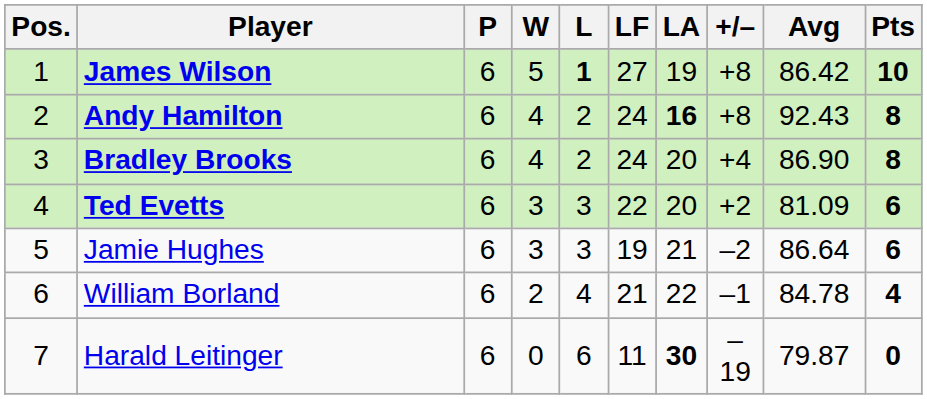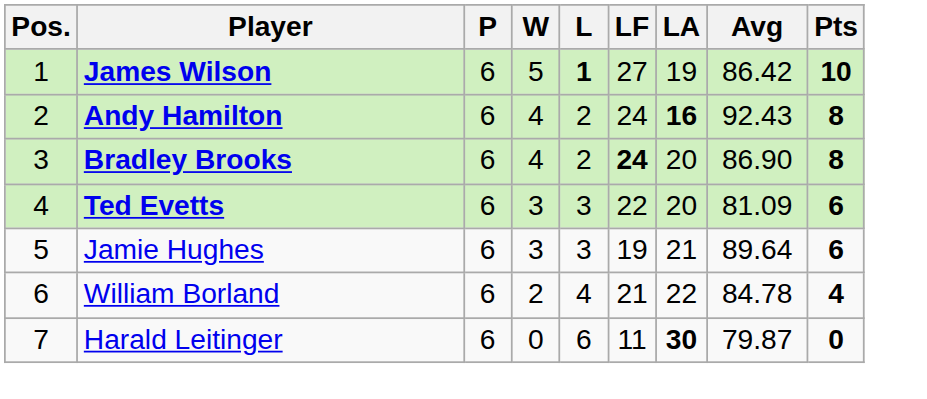 <table class="wikitable" style="text-align:center; margin: 1em auto 1em auto, align:left">
 <tr>
 <th width=20>Pos.</th>
 <th width=212>Player</th>
 <th width=20>P</th>
 <th width=20>W</th>
 <th width=20>L</th>
 <th width=20>LF</th>
 <th width=20>LA</th>
-<th width=25>+/–</th>
 <th width=50>Avg</th>
 <th width=20>Pts</th>
 </tr>
 <tr style="background:#D0F0C0;">
 <td>1</td>
 <td align=left> <strong><a href='#'>James Wilson</a></strong></td>
 <td>6</td>
 <td>5</td>
 <td><strong>1</strong></td>
 <td>27</td>
 <td>19</td>
-<td>+8</td>
 <td>86.42</td>
 <td><strong>10</strong></td>
 </tr>
 <tr style="background:#D0F0C0;">
 <td>2</td>
 <td align=left> <strong><a href='#'>Andy Hamilton</a></strong></td>
 <td>6</td>
 <td>4</td>
 <td>2</td>
 <td>24</td>
 <td><strong>16</strong></td>
-<td>+8</td>
 <td>92.43</td>
 <td><strong>8</strong></td>
 </tr>
 <tr style="background:#D0F0C0;">
 <td>3</td>
 <td align=left> <strong><a href='#'>Bradley Brooks</a></strong></td>
 <td>6</td>
 <td>4</td>
 <td>2</td>
-<td>24</td>
+<td><strong>24</strong></td>
 <td>20</td>
-<td>+4</td>
 <td>86.90</td>
 <td><strong>8</strong></td>
 </tr>
 <tr style="background:#D0F0C0;">
 <td>4</td>
 <td align=left> <strong><a href='#'>Ted Evetts</a></strong></td>
 <td>6</td>
 <td>3</td>
 <td>3</td>
 <td>22</td>
 <td>20</td>
-<td>+2</td>
 <td>81.09</td>
 <td><strong>6</strong></td>
 </tr>
 <tr style=>
 <td>5</td>
 <td align=left> <a href='#'>Jamie Hughes</a></td>
 <td>6</td>
 <td>3</td>
 <td>3</td>
 <td>19</td>
 <td>21</td>
-<td>–2</td>
-<td>86.64</td>
+<td>89.64</td>
 <td><strong>6</strong></td>
 </tr>
 <tr style=>
 <td>6</td>
 <td align=left> <a href='#'>William Borland</a></td>
 <td>6</td>
 <td>2</td>
 <td>4</td>
 <td>21</td>
 <td>22</td>
-<td>–1</td>
 <td>84.78</td>
 <td><strong>4</strong></td>
 </tr>
 <tr style=>
 <td>7</td>
 <td align=left> <a href='#'>Harald Leitinger</a></td>
 <td>6</td>
 <td>0</td>
 <td>6</td>
 <td>11</td>
 <td><strong>30</strong></td>
-<td>–19</td>
 <td>79.87</td>
 <td><strong>0</strong></td>
 </tr>
 </table>
